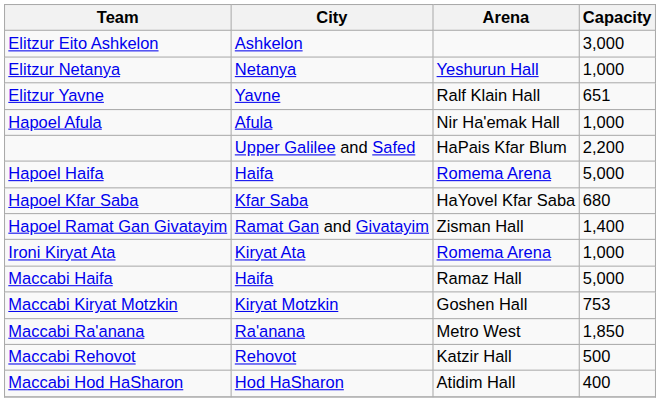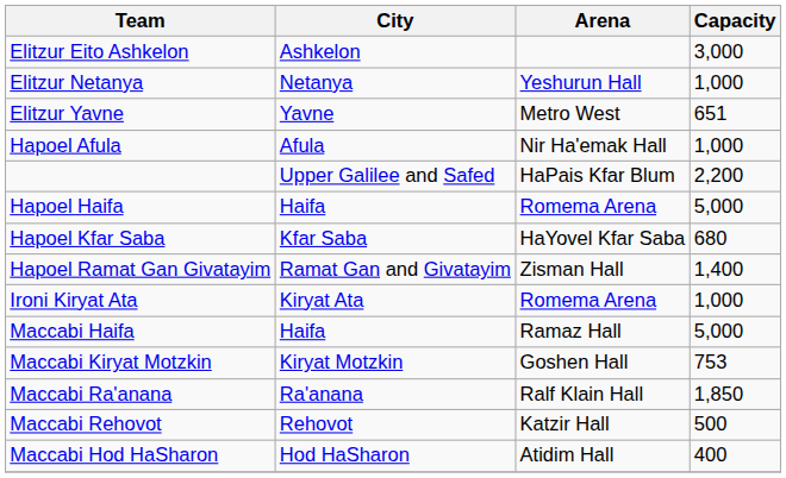 <table class="wikitable sortable" border="1">
 <tr>
 <th>Team</th>
 <th>City</th>
 <th>Arena</th>
 <th>Capacity</th>
 </tr>
 <tr>
 <td><a href='#'>Elitzur Eito Ashkelon</a></td>
 <td><a href='#'>Ashkelon</a></td>
 <td></td>
 <td>3,000</td>
 </tr>
 <tr>
 <td><a href='#'>Elitzur Netanya</a></td>
 <td><a href='#'>Netanya</a></td>
 <td><a href='#'>Yeshurun Hall</a></td>
 <td>1,000</td>
 </tr>
 <tr>
 <td><a href='#'>Elitzur Yavne</a></td>
 <td><a href='#'>Yavne</a></td>
-<td>Ralf Klain Hall</td>
+<td>Metro West</td>
 <td>651</td>
 </tr>
 <tr>
 <td><a href='#'>Hapoel Afula</a></td>
 <td><a href='#'>Afula</a></td>
 <td>Nir Ha'emak Hall</td>
 <td>1,000</td>
 </tr>
 <tr>
 <td></td>
 <td><a href='#'>Upper Galilee</a> and <a href='#'>Safed</a></td>
 <td>HaPais Kfar Blum</td>
 <td>2,200</td>
 </tr>
 <tr>
 <td><a href='#'>Hapoel Haifa</a></td>
 <td><a href='#'>Haifa</a></td>
 <td><a href='#'>Romema Arena</a></td>
 <td>5,000</td>
 </tr>
 <tr>
 <td><a href='#'>Hapoel Kfar Saba</a></td>
 <td><a href='#'>Kfar Saba</a></td>
 <td>HaYovel Kfar Saba</td>
 <td>680</td>
 </tr>
 <tr>
 <td><a href='#'>Hapoel Ramat Gan Givatayim</a></td>
 <td><a href='#'>Ramat Gan</a> and <a href='#'>Givatayim</a></td>
 <td>Zisman Hall</td>
 <td>1,400</td>
 </tr>
 <tr>
 <td><a href='#'>Ironi Kiryat Ata</a></td>
 <td><a href='#'>Kiryat Ata</a></td>
 <td><a href='#'>Romema Arena</a></td>
 <td>1,000</td>
 </tr>
 <tr>
 <td><a href='#'>Maccabi Haifa</a></td>
 <td><a href='#'>Haifa</a></td>
 <td>Ramaz Hall</td>
 <td>5,000</td>
 </tr>
 <tr>
 <td><a href='#'>Maccabi Kiryat Motzkin</a></td>
 <td><a href='#'>Kiryat Motzkin</a></td>
 <td>Goshen Hall</td>
 <td>753</td>
 </tr>
 <tr>
 <td><a href='#'>Maccabi Ra'anana</a></td>
 <td><a href='#'>Ra'anana</a></td>
-<td>Metro West</td>
+<td>Ralf Klain Hall</td>
 <td>1,850</td>
 </tr>
 <tr>
 <td><a href='#'>Maccabi Rehovot</a></td>
 <td><a href='#'>Rehovot</a></td>
 <td>Katzir Hall</td>
 <td>500</td>
 </tr>
 <tr>
 <td><a href='#'>Maccabi Hod HaSharon</a></td>
 <td><a href='#'>Hod HaSharon</a></td>
 <td>Atidim Hall</td>
 <td>400</td>
 </tr>
 <tr>
 </tr>
 </table>
